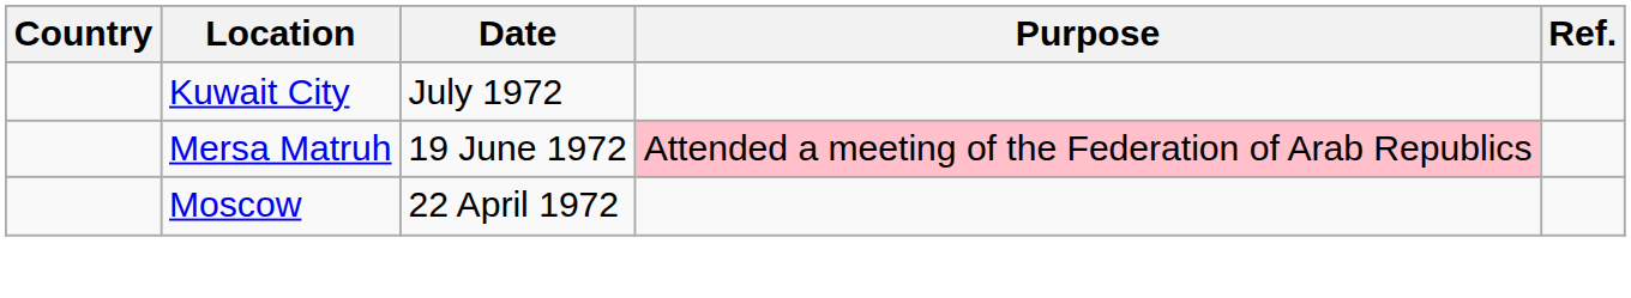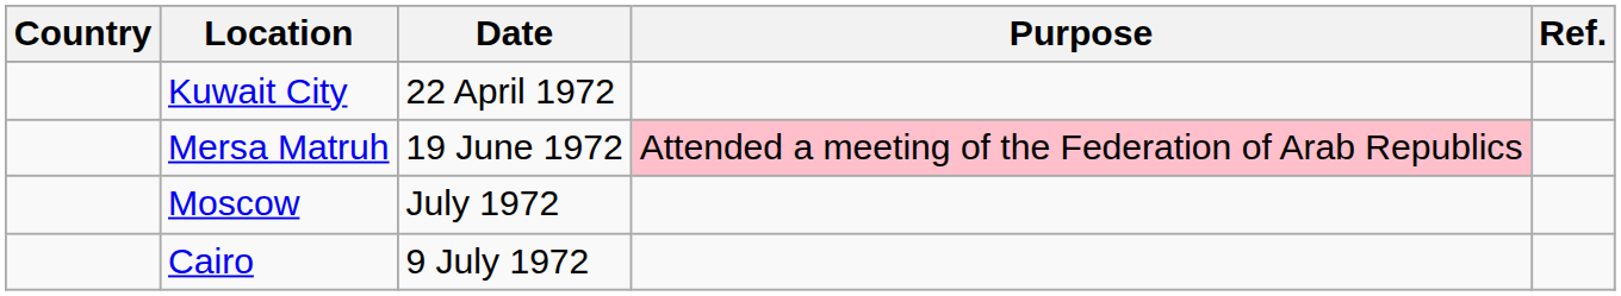 <table class="wikitable">
 <tr>
 <th>Country</th>
 <th>Location</th>
 <th>Date</th>
 <th>Purpose</th>
 <th>Ref.</th>
 </tr>
 <tr>
 <td></td>
 <td><a href='#'>Kuwait City</a></td>
-<td>July 1972</td>
+<td>22 April 1972</td>
 <td></td>
 <td></td>
 </tr>
 <tr>
 <td></td>
 <td><a href='#'>Mersa Matruh</a></td>
 <td>19 June 1972</td>
 <td style="background: pink;">Attended a meeting of the Federation of Arab Republics</td>
 <td></td>
 </tr>
 <tr>
 <td></td>
 <td><a href='#'>Moscow</a></td>
-<td>22 April 1972</td>
+<td>July 1972</td>
+<td></td>
+<td></td>
+</tr>
+<tr>
+<td></td>
+<td><a href='#'>Cairo</a></td>
+<td>9 July 1972</td>
 <td></td>
 <td></td>
 </tr>
 </table>
